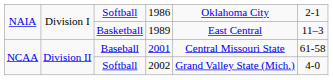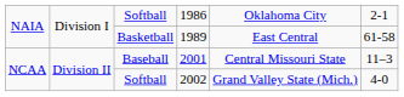 <table class="wikitable" style="text-align:center">
 <tr align="center">
 <td rowspan="2"><a href='#'>NAIA</a></td>
 <td rowspan="2">Division I</td>
 <td><a href='#'>Softball</a></td>
 <td>1986</td>
 <td><a href='#'>Oklahoma City</a></td>
 <td>2-1</td>
 </tr>
 <tr>
 <td><a href='#'>Basketball</a></td>
 <td>1989</td>
 <td><a href='#'>East Central</a></td>
-<td>11–3</td>
+<td>61-58</td>
 </tr>
 <tr>
 <td rowspan="2"><a href='#'>NCAA</a></td>
 <td rowspan="2"><a href='#'>Division II</a></td>
 <td rowspan="1"><a href='#'>Baseball</a></td>
 <td><a href='#'>2001</a></td>
 <td><a href='#'>Central Missouri State</a></td>
-<td>61-58</td>
+<td>11–3</td>
 </tr>
 <tr align="center">
 <td><a href='#'>Softball</a></td>
 <td>2002</td>
 <td><a href='#'>Grand Valley State (Mich.)</a></td>
 <td>4-0</td>
 </tr>
 </table>
